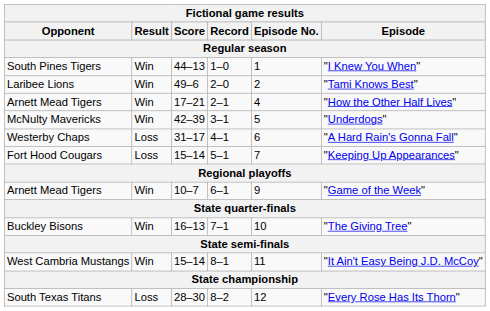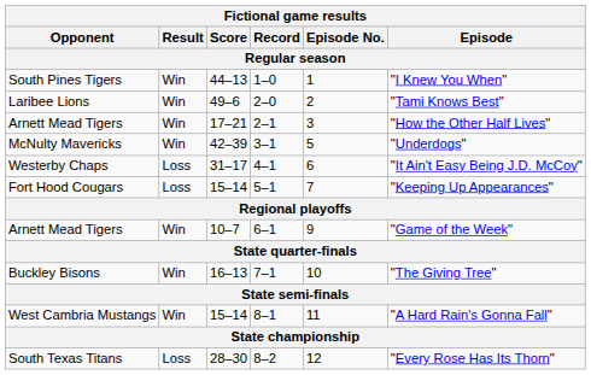 <table class="wikitable">
 <tr>
 <th colspan="7">Fictional game results</th>
 </tr>
 <tr bgcolor="#CCCCCC">
 <th>Opponent</th>
 <th>Result</th>
 <th>Score</th>
 <th>Record</th>
 <th>Episode No.</th>
 <th>Episode</th>
 </tr>
 <tr>
 <th colspan="7">Regular season</th>
 </tr>
 <tr>
 <td>South Pines Tigers</td>
 <td>Win</td>
 <td>44–13</td>
 <td>1–0</td>
 <td>1</td>
 <td>"<a href='#'>I Knew You When</a>"</td>
 </tr>
 <tr>
 <td>Laribee Lions</td>
 <td>Win</td>
 <td>49–6</td>
 <td>2–0</td>
 <td>2</td>
 <td>"<a href='#'>Tami Knows Best</a>"</td>
 </tr>
 <tr>
 <td>Arnett Mead Tigers</td>
 <td>Win</td>
 <td>17–21</td>
 <td>2–1</td>
-<td>4</td>
+<td>3</td>
 <td>"<a href='#'>How the Other Half Lives</a>"</td>
 </tr>
 <tr>
 <td>McNulty Mavericks</td>
 <td>Win</td>
 <td>42–39</td>
 <td>3–1</td>
 <td>5</td>
 <td>"<a href='#'>Underdogs</a>"</td>
 </tr>
 <tr>
 <td>Westerby Chaps</td>
 <td>Loss</td>
 <td>31–17</td>
 <td>4–1</td>
 <td>6</td>
-<td>"<a href='#'>A Hard Rain's Gonna Fall</a>"</td>
+<td>"<a href='#'>It Ain't Easy Being J.D. McCoy</a>"</td>
 </tr>
 <tr>
 <td>Fort Hood Cougars</td>
 <td>Loss</td>
 <td>15–14</td>
 <td>5–1</td>
 <td>7</td>
 <td>"<a href='#'>Keeping Up Appearances</a>"</td>
 </tr>
 <tr>
 <th colspan="7">Regional playoffs</th>
 </tr>
 <tr>
 <td>Arnett Mead Tigers</td>
 <td>Win</td>
 <td>10–7</td>
 <td>6–1</td>
 <td>9</td>
 <td>"<a href='#'>Game of the Week</a>"</td>
 </tr>
 <tr>
 <th colspan="7">State quarter-finals</th>
 </tr>
 <tr>
 <td>Buckley Bisons</td>
 <td>Win</td>
 <td>16–13</td>
 <td>7–1</td>
 <td>10</td>
 <td>"<a href='#'>The Giving Tree</a>"</td>
 </tr>
 <tr>
 <th colspan="7">State semi-finals</th>
 </tr>
 <tr>
 <td>West Cambria Mustangs</td>
 <td>Win</td>
 <td>15–14</td>
 <td>8–1</td>
 <td>11</td>
-<td>"<a href='#'>It Ain't Easy Being J.D. McCoy</a>"</td>
+<td>"<a href='#'>A Hard Rain's Gonna Fall</a>"</td>
 </tr>
 <tr>
 <th colspan="7">State championship</th>
 </tr>
 <tr>
 <td>South Texas Titans</td>
 <td>Loss</td>
 <td>28–30</td>
 <td>8–2</td>
 <td>12</td>
 <td>"<a href='#'>Every Rose Has Its Thorn</a>"</td>
 </tr>
 </table>
